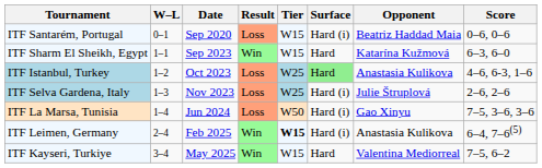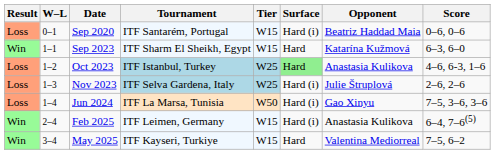 <table class="sortable wikitable">
 <tr>
-<th>Tournament</th>
+<th>Result</th>
 <th class="unsortable">W–L</th>
 <th>Date</th>
-<th>Result</th>
+<th>Tournament</th>
 <th>Tier</th>
 <th>Surface</th>
 <th>Opponent</th>
 <th class="unsortable">Score</th>
 </tr>
 <tr>
-<td style="background:#f0f8ff;">ITF Santarém, Portugal</td>
+<td style="background:#ffa07a">Loss</td>
 <td><small>0–1</small></td>
 <td><a href='#'>Sep 2020</a></td>
-<td style="background:#ffa07a">Loss</td>
+<td style="background:#f0f8ff;">ITF Santarém, Portugal</td>
 <td style="background:#f0f8ff;">W15</td>
 <td>Hard (i)</td>
 <td> <a href='#'>Beatriz Haddad Maia</a></td>
 <td>0–6, 0–6</td>
 </tr>
 <tr>
-<td style="background:#f0f8ff;">ITF Sharm El Sheikh, Egypt</td>
+<td style="background:#98fb98;">Win</td>
 <td><small>1–1</small></td>
 <td><a href='#'>Sep 2023</a></td>
-<td style="background:#98fb98;">Win</td>
+<td style="background:#f0f8ff;">ITF Sharm El Sheikh, Egypt</td>
 <td style="background:#f0f8ff;">W15</td>
 <td>Hard</td>
 <td> <a href='#'>Katarína Kužmová</a></td>
 <td>6–3, 6–0</td>
 </tr>
 <tr>
-<td style="background:lightblue;">ITF Istanbul, Turkey</td>
+<td style="background:#ffa07a">Loss</td>
 <td><small>1–2</small></td>
 <td><a href='#'>Oct 2023</a></td>
-<td style="background:#ffa07a">Loss</td>
+<td style="background:lightblue;">ITF Istanbul, Turkey</td>
 <td style="background:lightblue;">W25</td>
 <td style="background: lightgreen;">Hard</td>
 <td> <a href='#'>Anastasia Kulikova</a></td>
 <td>4–6, 6-3, 1–6</td>
 </tr>
 <tr>
-<td style="background:lightblue;">ITF Selva Gardena, Italy</td>
+<td style="background:#ffa07a">Loss</td>
 <td><small>1–3</small></td>
 <td><a href='#'>Nov 2023</a></td>
-<td style="background:#ffa07a">Loss</td>
+<td style="background:lightblue;">ITF Selva Gardena, Italy</td>
 <td style="background:lightblue;">W25</td>
 <td>Hard (i)</td>
 <td> <a href='#'>Julie Štruplová</a></td>
 <td>2–6, 2–6</td>
 </tr>
 <tr>
-<td style="background:#ffe4c4;">ITF La Marsa, Tunisia</td>
+<td style="background:#ffa07a">Loss</td>
 <td><small>1–4</small></td>
 <td><a href='#'>Jun 2024</a></td>
-<td style="background:#ffa07a">Loss</td>
+<td style="background:#ffe4c4;">ITF La Marsa, Tunisia</td>
 <td style="background:#ffe4c4;">W50</td>
 <td>Hard (i)</td>
 <td> <a href='#'>Gao Xinyu</a></td>
 <td>7–5, 3–6, 3–6</td>
 </tr>
 <tr>
-<td style="background:#f0f8ff;">ITF Leimen, Germany</td>
+<td style="background:#98fb98;">Win</td>
 <td><small>2–4</small></td>
 <td><a href='#'>Feb 2025</a></td>
-<td style="background:#98fb98;">Win</td>
-<td style="background:#f0f8ff;"><strong>W15</strong></td>
+<td style="background:#f0f8ff;">ITF Leimen, Germany</td>
+<td style="background:#f0f8ff;">W15</td>
 <td>Hard (i)</td>
 <td> Anastasia Kulikova</td>
 <td>6–4, 7–6<sup>(5)</sup></td>
 </tr>
 <tr>
-<td style="background:#f0f8ff;">ITF Kayseri, Turkiye</td>
+<td style="background:#98fb98;">Win</td>
 <td><small>3–4</small></td>
 <td><a href='#'>May 2025</a></td>
-<td style="background:#98fb98;">Win</td>
+<td style="background:#f0f8ff;">ITF Kayseri, Turkiye</td>
 <td style="background:#f0f8ff;">W15</td>
 <td>Hard</td>
 <td> <a href='#'>Valentina Mediorreal</a></td>
 <td>7–5, 6–2</td>
 </tr>
 </table>
